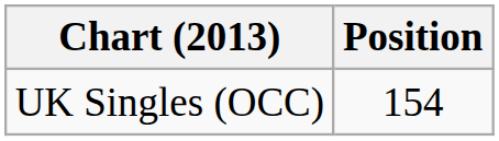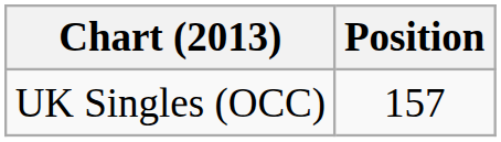 <table class="wikitable">
 <tr>
 <th>Chart (2013)</th>
 <th>Position</th>
 </tr>
 <tr>
 <td>UK Singles (OCC)</td>
-<td align="center">154</td>
+<td align="center">157</td>
 </tr>
 </table>
